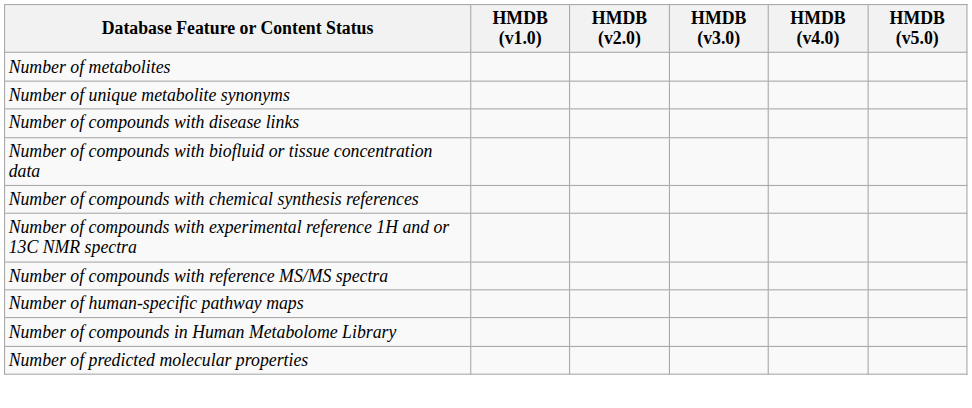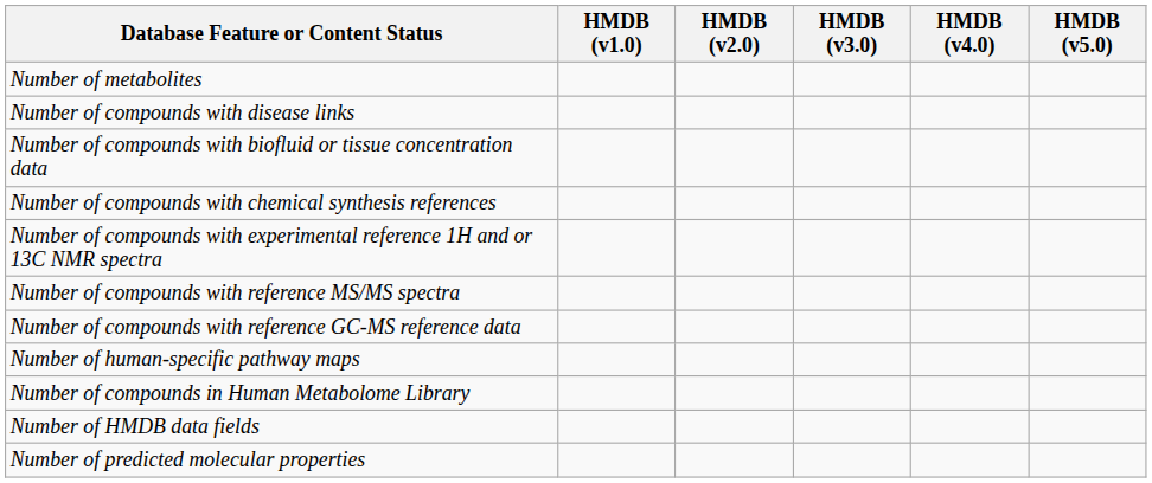 <table class="wikitable">
 <tr>
 <th>Database Feature or Content Status</th>
 <th>HMDB (v1.0)</th>
 <th>HMDB (v2.0)</th>
 <th>HMDB (v3.0)</th>
 <th>HMDB (v4.0)</th>
 <th>HMDB (v5.0)</th>
 </tr>
 <tr>
 <td><em>Number of metabolites</em></td>
-<td align="right"></td>
-<td align="right"></td>
-<td align="right"></td>
-<td align="right"></td>
-<td align="right"></td>
-</tr>
-<tr>
-<td><em>Number of unique metabolite synonyms</em></td>
 <td align="right"></td>
 <td align="right"></td>
 <td align="right"></td>
 <td align="right"></td>
 <td align="right"></td>
 </tr>
 <tr>
 <td><em>Number of compounds with disease links</em></td>
 <td align="right"></td>
 <td align="right"></td>
 <td align="right"></td>
 <td align="right"></td>
 <td align="right"></td>
 </tr>
 <tr>
 <td><em>Number of compounds with biofluid or tissue concentration data</em></td>
 <td align="right"></td>
 <td align="right"></td>
 <td align="right"></td>
 <td align="right"></td>
 <td align="right"></td>
 </tr>
 <tr>
 <td><em>Number of compounds with chemical synthesis references</em></td>
 <td align="right"></td>
 <td align="right"></td>
 <td align="right"></td>
 <td align="right"></td>
 <td align="right"></td>
 </tr>
 <tr>
 <td><em>Number of compounds with experimental reference 1H and or 13C NMR spectra</em></td>
 <td align="right"></td>
 <td align="right"></td>
 <td align="right"></td>
 <td align="right"></td>
 <td align="right"></td>
 </tr>
 <tr>
 <td><em>Number of compounds with reference MS/MS spectra</em></td>
 <td align="right"></td>
 <td align="right"></td>
 <td align="right"></td>
 <td align="right"></td>
 <td align="right"></td>
 </tr>
 <tr>
+<td><em>Number of compounds with reference GC-MS reference data</em></td>
+<td align="right"></td>
+<td align="right"></td>
+<td align="right"></td>
+<td align="right"></td>
+<td align="right"></td>
+</tr>
+<tr>
 <td><em>Number of human-specific pathway maps</em></td>
 <td align="right"></td>
 <td align="right"></td>
 <td align="right"></td>
 <td align="right"></td>
 <td align="right"></td>
 </tr>
 <tr>
 <td><em>Number of compounds in Human Metabolome Library</em></td>
 <td align="right"></td>
 <td align="right"></td>
 <td align="right"></td>
 <td align="right"></td>
 <td align="right"></td>
 </tr>
 <tr>
+<td><em>Number of HMDB data fields</em></td>
+<td align="right"></td>
+<td align="right"></td>
+<td align="right"></td>
+<td align="right"></td>
+<td align="right"></td>
+</tr>
+<tr>
 <td><em>Number of predicted molecular properties</em></td>
 <td align="right"></td>
 <td align="right"></td>
 <td align="right"></td>
 <td align="right"></td>
 <td align="right"></td>
 </tr>
 </table>
